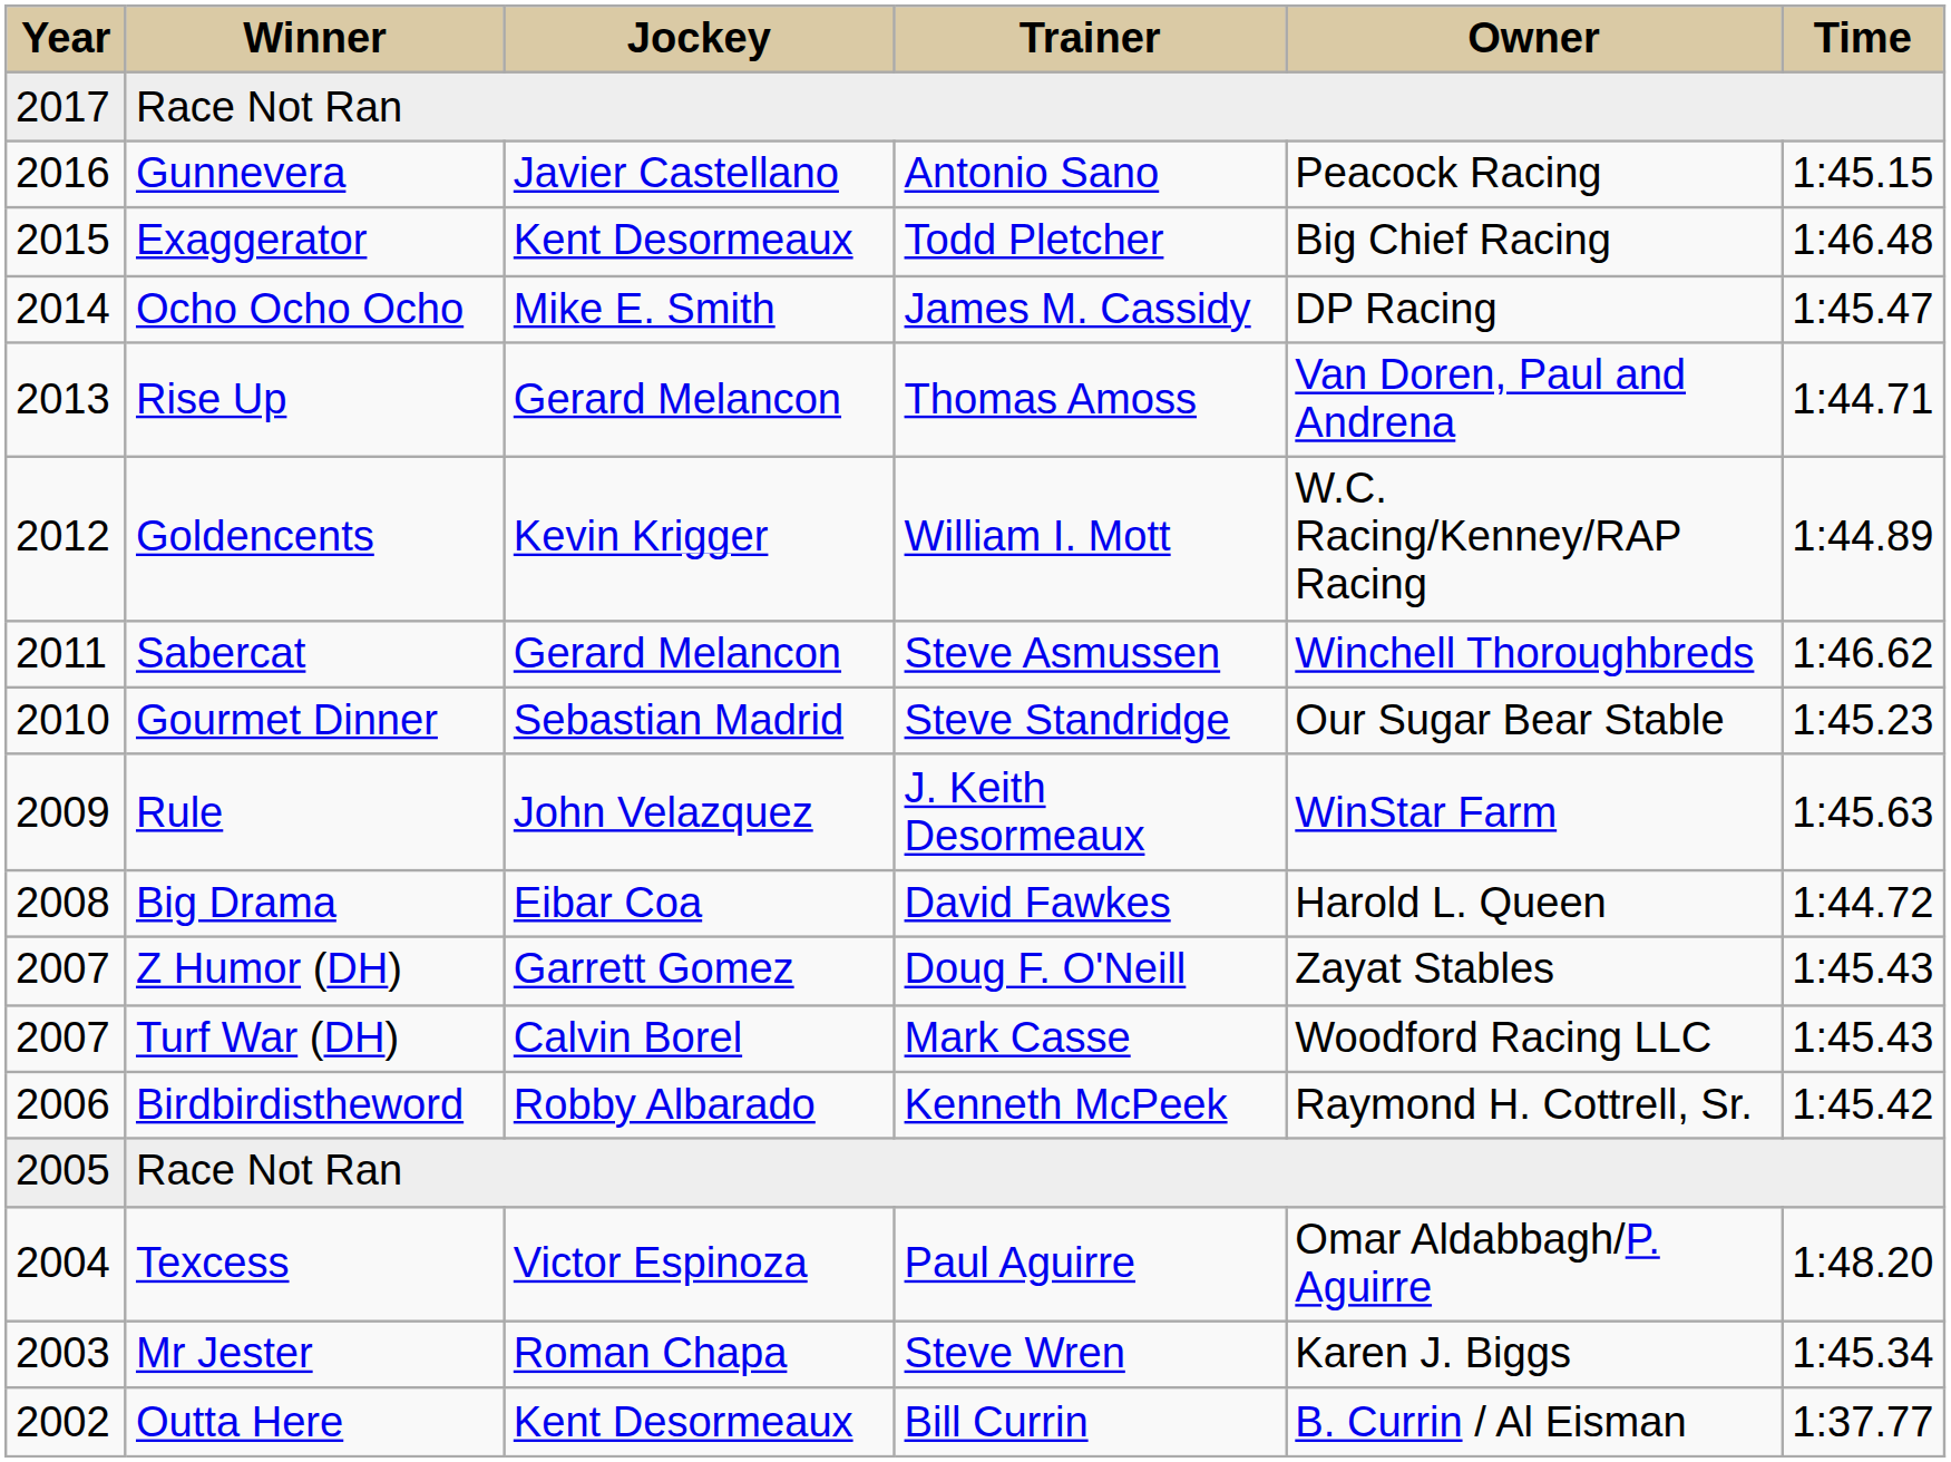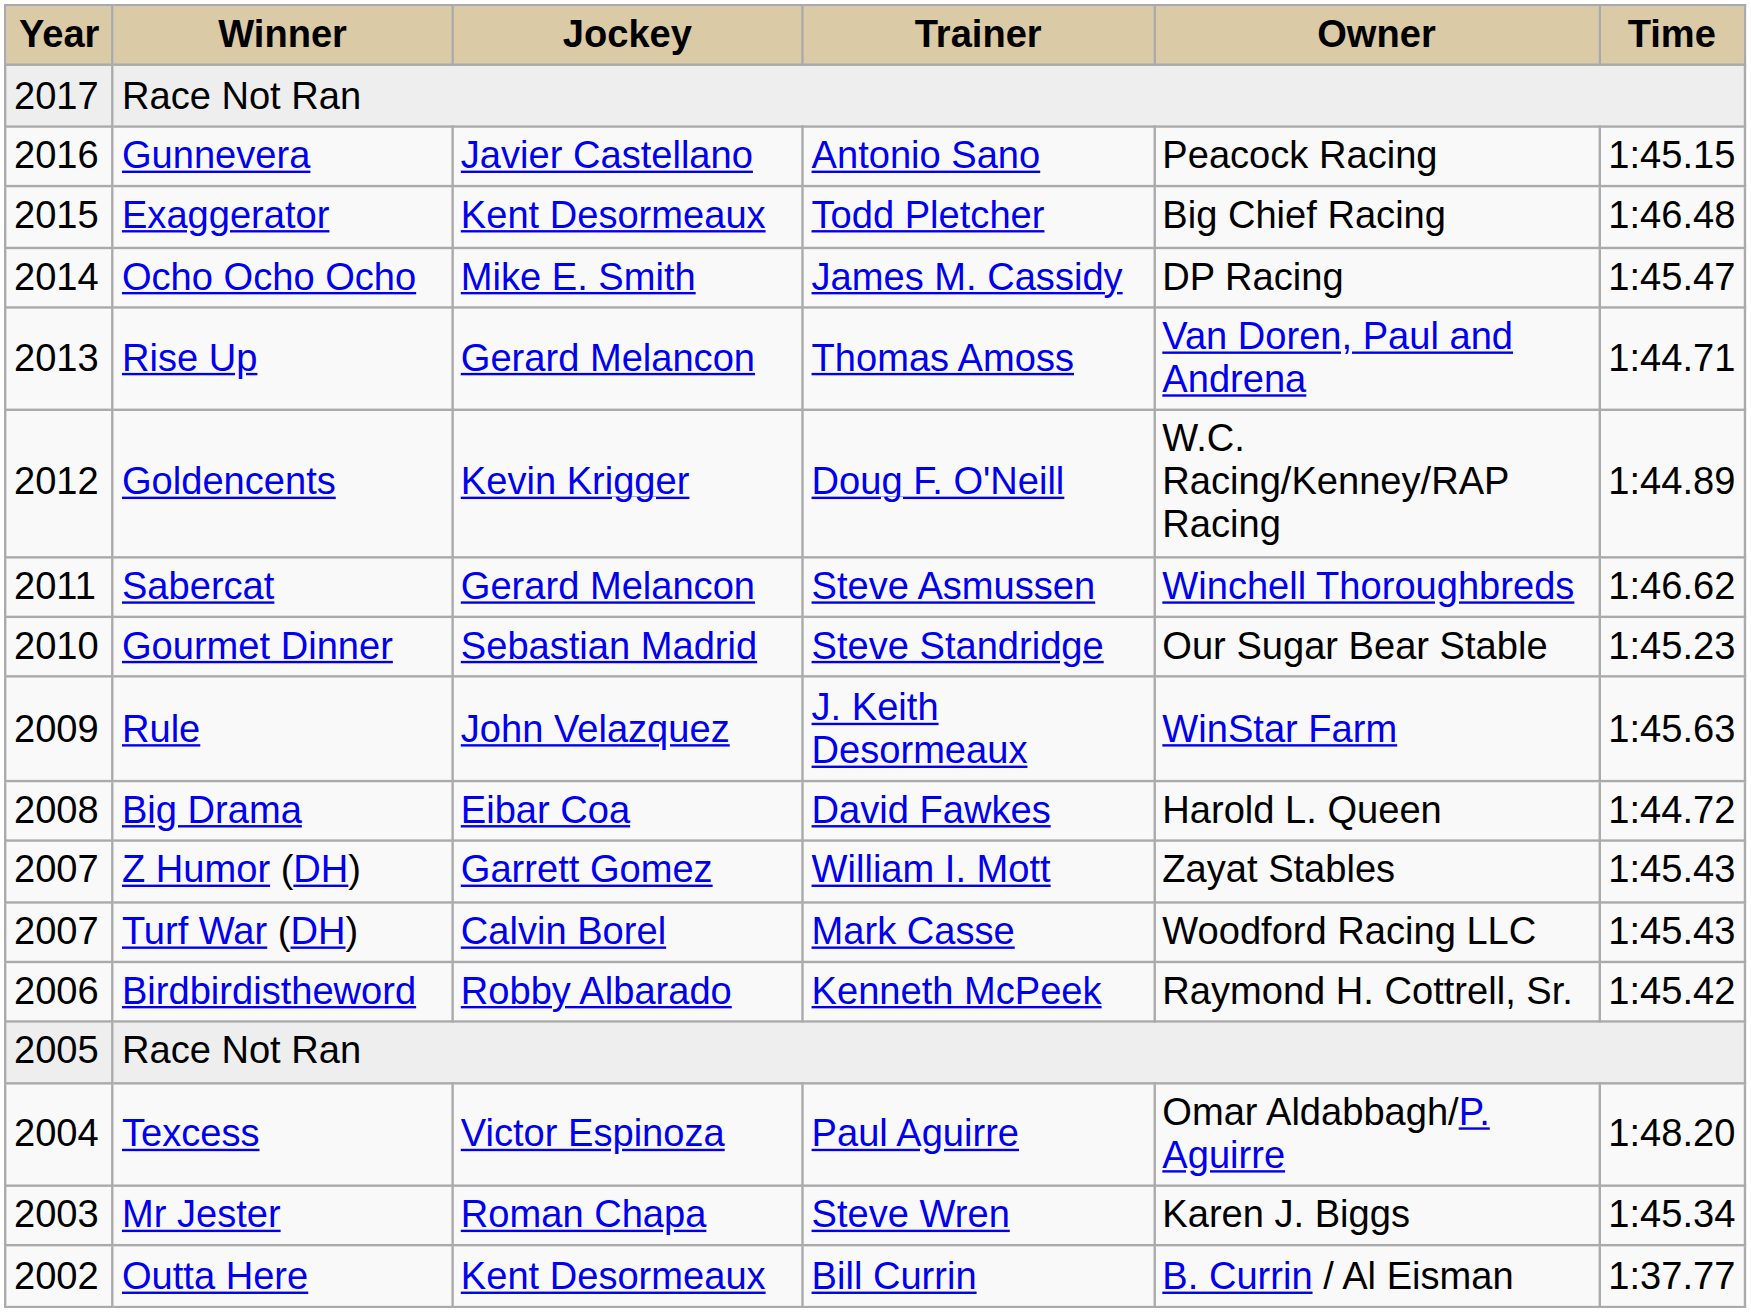 <table class="wikitable sortable">
 <tr>
 <th style="background-color:#DACAA5; width:38px">Year <br></th>
 <th style="background-color:#DACAA5; width:135px">Winner <br></th>
 <th style="background-color:#DACAA5; width:140px">Jockey <br></th>
 <th style="background-color:#DACAA5; width:140px">Trainer <br></th>
 <th style="background-color:#DACAA5; width:180px">Owner <br></th>
 <th style="background-color:#DACAA5">Time</th>
 </tr>
 <tr bgcolor="#eeeeee">
 <td>2017</td>
 <td colspan="5">Race Not Ran</td>
 </tr>
 <tr>
 <td>2016</td>
 <td><a href='#'>Gunnevera</a></td>
 <td><a href='#'>Javier Castellano</a></td>
 <td><a href='#'>Antonio Sano</a></td>
 <td>Peacock Racing</td>
 <td>1:45.15</td>
 </tr>
 <tr>
 <td>2015</td>
 <td><a href='#'>Exaggerator</a></td>
 <td><a href='#'>Kent Desormeaux</a></td>
 <td><a href='#'>Todd Pletcher</a></td>
 <td>Big Chief Racing</td>
 <td>1:46.48</td>
 </tr>
 <tr>
 <td>2014</td>
 <td><a href='#'>Ocho Ocho Ocho</a></td>
 <td><a href='#'>Mike E. Smith</a></td>
 <td><a href='#'>James M. Cassidy</a></td>
 <td>DP Racing</td>
 <td>1:45.47</td>
 </tr>
 <tr>
 <td>2013</td>
 <td><a href='#'>Rise Up</a></td>
 <td><a href='#'>Gerard Melancon</a></td>
 <td><a href='#'>Thomas Amoss</a></td>
 <td><a href='#'>Van Doren, Paul and Andrena</a></td>
 <td>1:44.71</td>
 </tr>
 <tr>
 <td>2012</td>
 <td><a href='#'>Goldencents</a></td>
 <td><a href='#'>Kevin Krigger</a></td>
-<td><a href='#'>William I. Mott</a></td>
+<td><a href='#'>Doug F. O'Neill</a></td>
 <td>W.C. Racing/Kenney/RAP Racing</td>
 <td>1:44.89</td>
 </tr>
 <tr>
 <td>2011</td>
 <td><a href='#'>Sabercat</a></td>
 <td><a href='#'>Gerard Melancon</a></td>
 <td><a href='#'>Steve Asmussen</a></td>
 <td><a href='#'>Winchell Thoroughbreds</a></td>
 <td>1:46.62</td>
 </tr>
 <tr>
 <td>2010</td>
 <td><a href='#'>Gourmet Dinner</a></td>
 <td><a href='#'>Sebastian Madrid</a></td>
 <td><a href='#'>Steve Standridge</a></td>
 <td>Our Sugar Bear Stable</td>
 <td>1:45.23</td>
 </tr>
 <tr>
 <td>2009</td>
 <td><a href='#'>Rule</a></td>
 <td><a href='#'>John Velazquez</a></td>
 <td><a href='#'>J. Keith Desormeaux</a></td>
 <td><a href='#'>WinStar Farm</a></td>
 <td>1:45.63</td>
 </tr>
 <tr>
 <td>2008</td>
 <td><a href='#'>Big Drama</a></td>
 <td><a href='#'>Eibar Coa</a></td>
 <td><a href='#'>David Fawkes</a></td>
 <td>Harold L. Queen</td>
 <td>1:44.72</td>
 </tr>
 <tr>
 <td>2007</td>
 <td><a href='#'>Z Humor</a> (<a href='#'>DH</a>)</td>
 <td><a href='#'>Garrett Gomez</a></td>
-<td><a href='#'>Doug F. O'Neill</a></td>
+<td><a href='#'>William I. Mott</a></td>
 <td>Zayat Stables</td>
 <td>1:45.43</td>
 </tr>
 <tr>
 <td>2007</td>
 <td><a href='#'>Turf War</a> (<a href='#'>DH</a>)</td>
 <td><a href='#'>Calvin Borel</a></td>
 <td><a href='#'>Mark Casse</a></td>
 <td>Woodford Racing LLC</td>
 <td>1:45.43</td>
 </tr>
 <tr>
 <td>2006</td>
 <td><a href='#'>Birdbirdistheword</a></td>
 <td><a href='#'>Robby Albarado</a></td>
 <td><a href='#'>Kenneth McPeek</a></td>
 <td>Raymond H. Cottrell, Sr.</td>
 <td>1:45.42</td>
 </tr>
 <tr bgcolor="#eeeeee">
 <td>2005</td>
 <td colspan="5">Race Not Ran</td>
 </tr>
 <tr>
 <td>2004</td>
 <td><a href='#'>Texcess</a></td>
 <td><a href='#'>Victor Espinoza</a></td>
 <td><a href='#'>Paul Aguirre</a></td>
 <td>Omar Aldabbagh/<a href='#'>P. Aguirre</a></td>
 <td>1:48.20</td>
 </tr>
 <tr>
 <td>2003</td>
 <td><a href='#'>Mr Jester</a></td>
 <td><a href='#'>Roman Chapa</a></td>
 <td><a href='#'>Steve Wren</a></td>
 <td>Karen J. Biggs</td>
 <td>1:45.34</td>
 </tr>
 <tr>
 <td>2002</td>
 <td><a href='#'>Outta Here</a></td>
 <td><a href='#'>Kent Desormeaux</a></td>
 <td><a href='#'>Bill Currin</a></td>
 <td><a href='#'>B. Currin</a> / Al Eisman</td>
 <td>1:37.77</td>
 </tr>
 </table>
